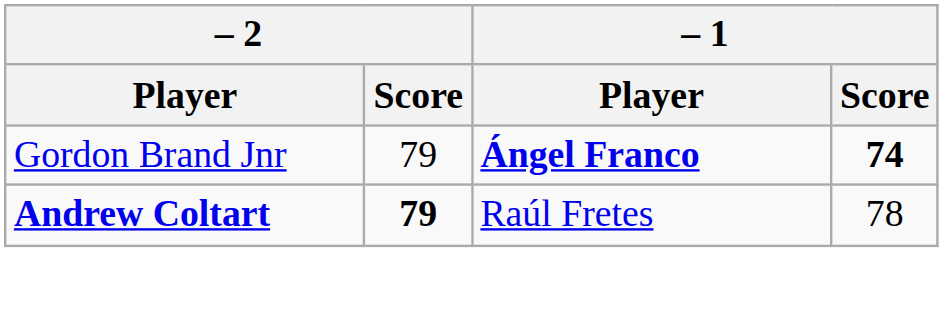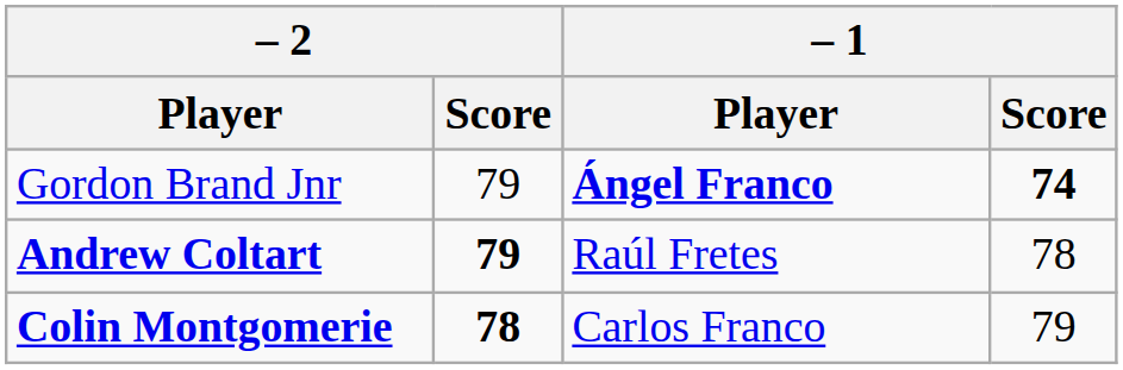 <table class=wikitable>
 <tr>
 <th colspan=2> – 2</th>
 <th colspan=2> – 1</th>
 </tr>
 <tr>
 <th width=145>Player</th>
 <th>Score</th>
 <th width=145>Player</th>
 <th>Score</th>
 </tr>
 <tr>
 <td><a href='#'>Gordon Brand Jnr</a></td>
 <td align=center>79</td>
 <td><strong><a href='#'>Ángel Franco</a></strong></td>
 <td align=center><strong>74</strong></td>
 </tr>
 <tr>
 <td><strong><a href='#'>Andrew Coltart</a></strong></td>
 <td align=center><strong>79</strong></td>
 <td><a href='#'>Raúl Fretes</a></td>
 <td align=center>78</td>
 </tr>
+<tr>
+<td><strong><a href='#'>Colin Montgomerie</a></strong></td>
+<td align=center><strong>78</strong></td>
+<td><a href='#'>Carlos Franco</a></td>
+<td align=center>79</td>
+</tr>
 </table>
